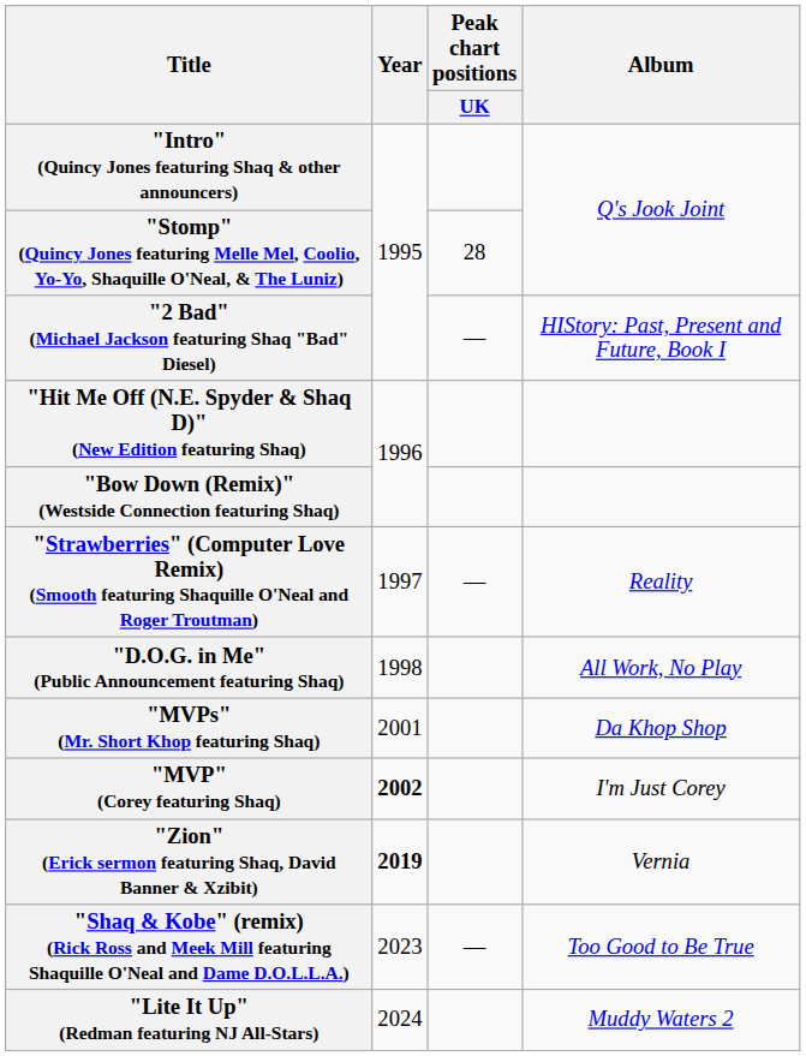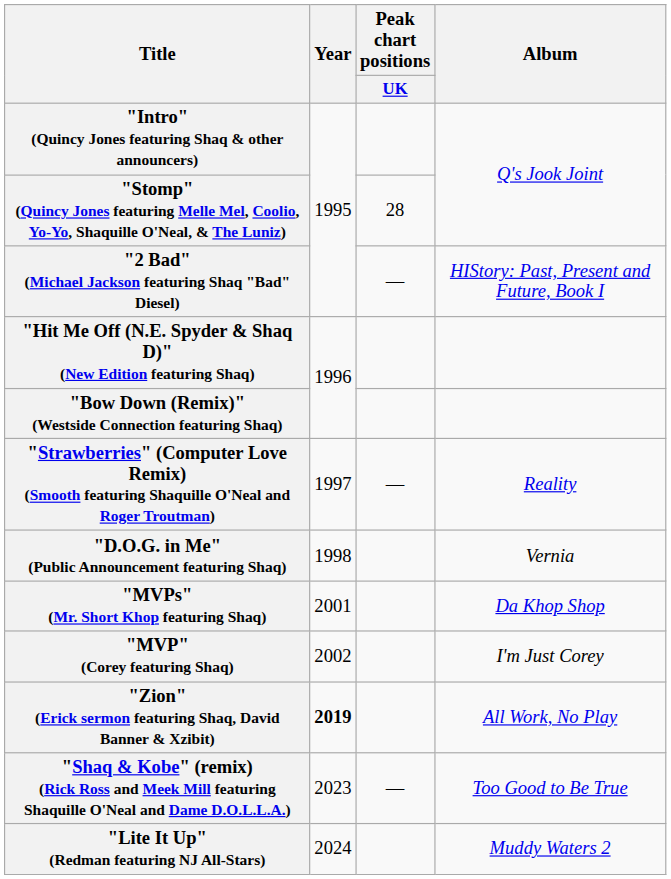 <table class="wikitable plainrowheaders" style="text-align:center;">
 <tr>
 <th scope="col" rowspan="2" style="width:16em;">Title</th>
 <th scope="col" rowspan="2" style="width:2em;">Year</th>
 <th scope="col">Peak chart positions</th>
 <th scope="col" rowspan="2" style="width:12em;">Album</th>
 </tr>
 <tr>
 <th scope="col" style="width:3em;font-size:90%;"><a href='#'>UK</a><br></th>
 </tr>
 <tr>
 <th>"Intro"<br><small>(Quincy Jones featuring Shaq & other announcers)</small></th>
 <td rowspan="3">1995</td>
 <td></td>
 <td rowspan="2"><em><a href='#'>Q's Jook Joint</a></em></td>
 </tr>
 <tr>
 <th scope="row">"Stomp"<br><small>(<a href='#'>Quincy Jones</a> featuring <a href='#'>Melle Mel</a>, <a href='#'>Coolio</a>, <a href='#'>Yo-Yo</a>, Shaquille O'Neal, & <a href='#'>The Luniz</a>)</small></th>
 <td>28</td>
 </tr>
 <tr>
 <th scope="row">"2 Bad" <br><small>(<a href='#'>Michael Jackson</a> featuring Shaq "Bad" Diesel)</small></th>
 <td>—</td>
 <td><em><a href='#'>HIStory: Past, Present and Future, Book I</a></em></td>
 </tr>
 <tr>
 <th>"Hit Me Off (N.E. Spyder & Shaq D)"<br><small>(<a href='#'>New Edition</a> featuring Shaq)</small></th>
 <td rowspan="2">1996</td>
 <td></td>
 <td></td>
 </tr>
 <tr>
 <th>"Bow Down (Remix)"<br><small>(Westside Connection featuring Shaq)</small></th>
 <td></td>
 <td></td>
 </tr>
 <tr>
 <th scope="row">"<a href='#'>Strawberries</a>" (Computer Love Remix)<br><small>(<a href='#'>Smooth</a> featuring Shaquille O'Neal and <a href='#'>Roger Troutman</a>)</small></th>
 <td>1997</td>
 <td>—</td>
 <td><em><a href='#'>Reality</a></em></td>
 </tr>
 <tr>
 <th>"D.O.G. in Me"<br><small>(Public Announcement featuring Shaq)</small></th>
 <td>1998</td>
 <td></td>
-<td><em><a href='#'>All Work, No Play</a></em></td>
+<td><em>Vernia</em></td>
 </tr>
 <tr>
 <th>"MVPs"<br><small>(<a href='#'>Mr. Short Khop</a> featuring Shaq)</small></th>
 <td>2001</td>
 <td></td>
 <td><em><a href='#'>Da Khop Shop</a></em></td>
 </tr>
 <tr>
 <th>"MVP"<br><small>(Corey featuring Shaq)</small></th>
-<td><strong>2002</strong></td>
+<td>2002</td>
 <td></td>
 <td><em>I'm Just Corey</em></td>
 </tr>
 <tr>
 <th>"Zion"<br><small>(<a href='#'>Erick sermon</a> featuring Shaq, David Banner & Xzibit)</small></th>
 <td><strong>2019</strong></td>
 <td></td>
-<td><em>Vernia</em></td>
+<td><em><a href='#'>All Work, No Play</a></em></td>
 </tr>
 <tr>
 <th scope="row">"<a href='#'>Shaq & Kobe</a>" (remix) <br><small>(<a href='#'>Rick Ross</a> and <a href='#'>Meek Mill</a> featuring Shaquille O'Neal and <a href='#'>Dame D.O.L.L.A.</a>)</small></th>
 <td>2023</td>
 <td>—</td>
 <td><em><a href='#'>Too Good to Be True</a></em></td>
 </tr>
 <tr>
 <th>"Lite It Up"<br><small>(Redman featuring NJ All-Stars)</small></th>
 <td>2024</td>
 <td></td>
 <td><em><a href='#'>Muddy Waters 2</a></em></td>
 </tr>
 </table>
